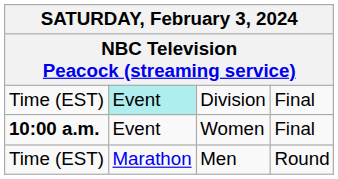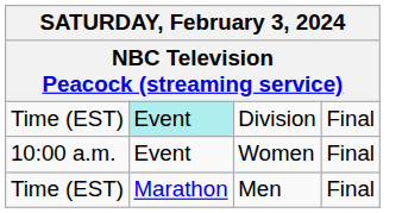 <table class="wikitable sortable">
 <tr>
 <th colspan="6">SATURDAY, February 3, 2024</th>
 </tr>
 <tr>
 <th colspan="6">NBC Television<br><a href='#'>Peacock (streaming service)</a></th>
 </tr>
 <tr>
 <td>Time (EST)</td>
 <td style="background: paleturquoise;">Event</td>
 <td>Division</td>
 <td>Final</td>
 </tr>
 <tr>
-<td><strong>10:00 a.m.</strong></td>
+<td>10:00 a.m.</td>
 <td>Event</td>
 <td>Women</td>
 <td>Final</td>
 </tr>
 <tr>
 <td>Time (EST)</td>
 <td><a href='#'>Marathon</a></td>
 <td>Men</td>
-<td>Round</td>
+<td>Final</td>
 </tr>
 </table>
